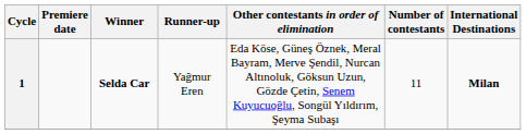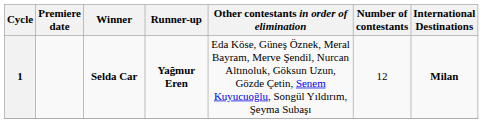 <table class="wikitable" style="font-size:90%; width:100%; text-align: center;">
 <tr>
 <th style="width:5%;">Cycle</th>
 <th style="width:10%;">Premiere date</th>
 <th width=16%>Winner</th>
 <th width=16%>Runner-up</th>
 <th style="width:43%;">Other contestants <em>in order of elimination</em></th>
 <th style="width:3%;">Number of contestants</th>
 <th style="width:8%;">International Destinations</th>
 </tr>
 <tr>
 <th>1</th>
 <td></td>
 <td><strong>Selda Car</strong></td>
-<td>Yağmur Eren</td>
+<td><strong>Yağmur Eren</strong></td>
 <td>Eda Köse, Güneş Öznek, Meral Bayram, Merve Şendil, Nurcan Altınoluk, Göksun Uzun, Gözde Çetin, <a href='#'>Senem Kuyucuoğlu</a>, Songül Yıldırım, Şeyma Subaşı</td>
-<td>11</td>
+<td>12</td>
 <td><strong>Milan</strong></td>
 </tr>
 <tr style="background: #D0E6FF;">
 </tr>
 </table>
